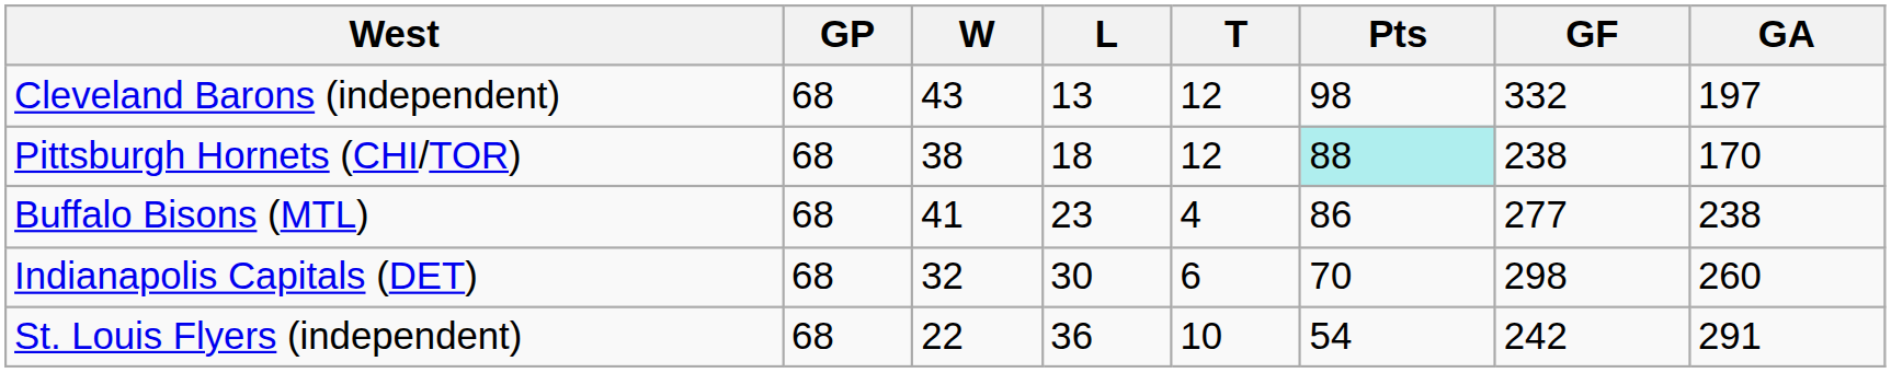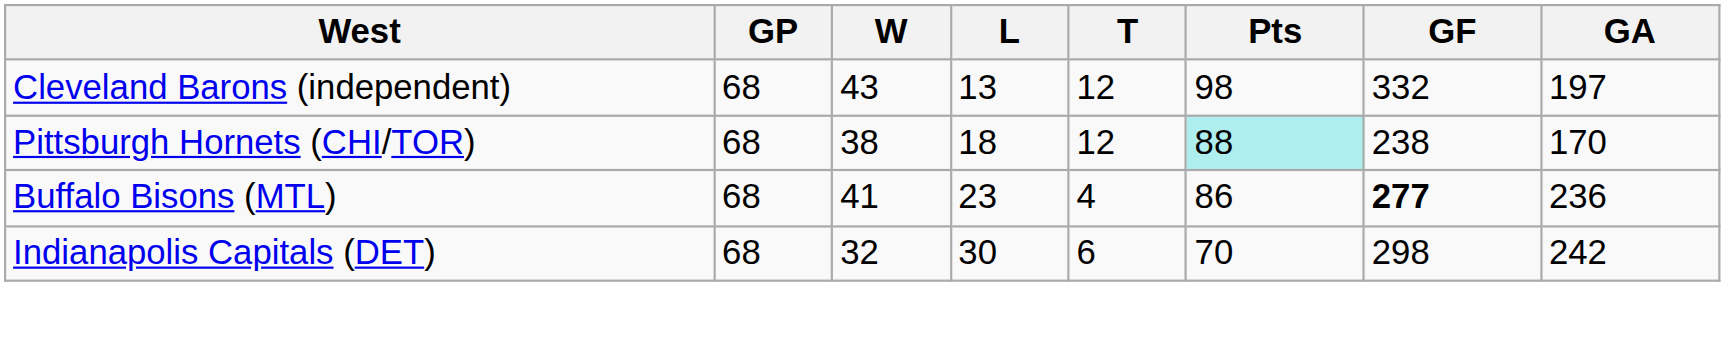 <table class="wikitable">
 <tr>
 <th bgcolor="#DDDDFF" width="30%">West</th>
 <th bgcolor="#DDDDFF" width="5%">GP</th>
 <th bgcolor="#DDDDFF" width="5%">W</th>
 <th bgcolor="#DDDDFF" width="5%">L</th>
 <th bgcolor="#DDDDFF" width="5%">T</th>
 <th bgcolor="#DDDDFF" width="7.5%">Pts</th>
 <th bgcolor="#DDDDFF" width="7.5%">GF</th>
 <th bgcolor="#DDDDFF" width="7.5%">GA</th>
 </tr>
 <tr>
 <td><a href='#'>Cleveland Barons</a> (independent)</td>
 <td>68</td>
 <td>43</td>
 <td>13</td>
 <td>12</td>
 <td>98</td>
 <td>332</td>
 <td>197</td>
 </tr>
 <tr>
 <td><a href='#'>Pittsburgh Hornets</a> (<a href='#'>CHI</a>/<a href='#'>TOR</a>)</td>
 <td>68</td>
 <td>38</td>
 <td>18</td>
 <td>12</td>
 <td style="background: paleturquoise;">88</td>
 <td>238</td>
 <td>170</td>
 </tr>
 <tr>
 <td><a href='#'>Buffalo Bisons</a> (<a href='#'>MTL</a>)</td>
 <td>68</td>
 <td>41</td>
 <td>23</td>
 <td>4</td>
 <td>86</td>
-<td>277</td>
-<td>238</td>
+<td><strong>277</strong></td>
+<td>236</td>
 </tr>
 <tr>
 <td><a href='#'>Indianapolis Capitals</a> (<a href='#'>DET</a>)</td>
 <td>68</td>
 <td>32</td>
 <td>30</td>
 <td>6</td>
 <td>70</td>
 <td>298</td>
-<td>260</td>
-</tr>
-<tr>
-<td><a href='#'>St. Louis Flyers</a> (independent)</td>
-<td>68</td>
-<td>22</td>
-<td>36</td>
-<td>10</td>
-<td>54</td>
 <td>242</td>
-<td>291</td>
 </tr>
 </table>
